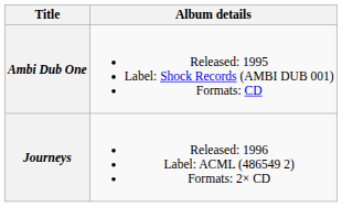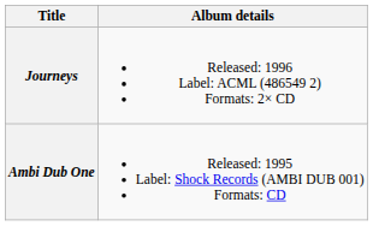 <table class="wikitable plainrowheaders" style="text-align:center;" border="1">
 <tr>
 <th>Title</th>
 <th>Album details</th>
 </tr>
 <tr>
+<th scope="row"><em>Journeys</em></th>
+<td><br><ul><li>Released: 1996</li><li>Label: ACML (486549 2)</li><li>Formats: 2× CD</li></ul></td>
+</tr>
+<tr>
 <th scope="row"><em>Ambi Dub One</em></th>
 <td><br><ul><li>Released: 1995</li><li>Label: <a href='#'>Shock Records</a> (AMBI DUB 001)</li><li>Formats: <a href='#'>CD</a></li></ul></td>
 </tr>
-<tr>
-<th scope="row"><em>Journeys</em></th>
-<td><br><ul><li>Released: 1996</li><li>Label: ACML (486549 2)</li><li>Formats: 2× CD</li></ul></td>
-</tr>
 </table>
